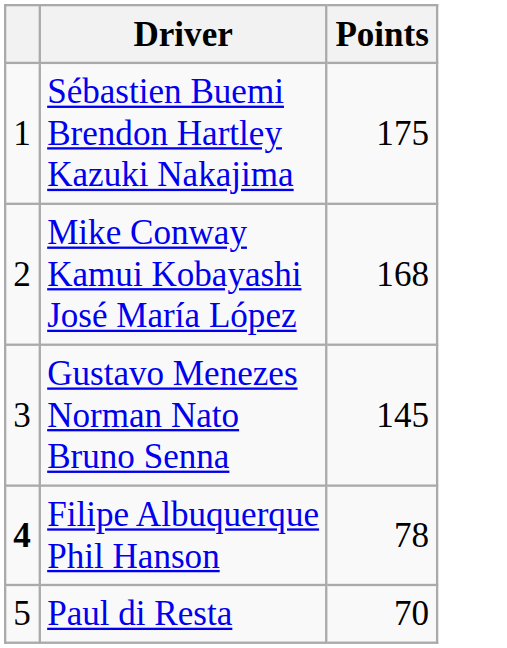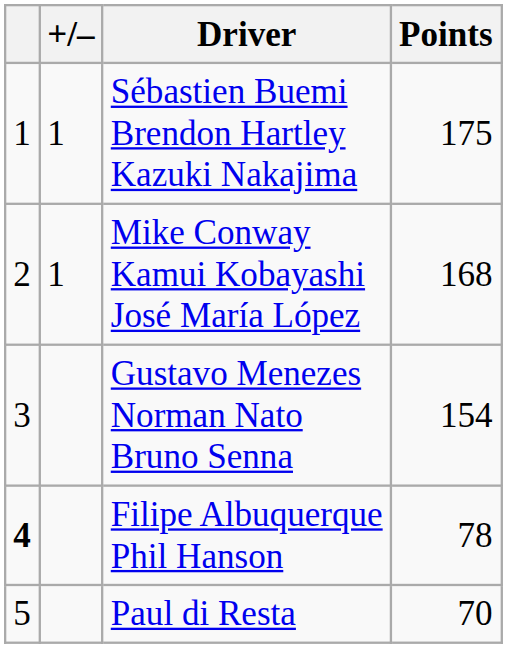 <table class="wikitable" style="font-size: 95%;">
 <tr>
 <th scope="col"></th>
+<th scope="col">+/–</th>
 <th scope="col">Driver</th>
 <th scope="col">Points</th>
 </tr>
 <tr>
 <td align="center">1</td>
+<td align="left"> 1</td>
 <td> <a href='#'>Sébastien Buemi</a><br> <a href='#'>Brendon Hartley</a><br> <a href='#'>Kazuki Nakajima</a></td>
 <td align="right">175</td>
 </tr>
 <tr>
 <td align="center">2</td>
+<td align="left"> 1</td>
 <td> <a href='#'>Mike Conway</a><br> <a href='#'>Kamui Kobayashi</a><br> <a href='#'>José María López</a></td>
 <td align="right">168</td>
 </tr>
 <tr>
 <td align="center">3</td>
+<td align="left"></td>
 <td> <a href='#'>Gustavo Menezes</a><br> <a href='#'>Norman Nato</a><br> <a href='#'>Bruno Senna</a></td>
-<td align="right">145</td>
+<td align="right">154</td>
 </tr>
 <tr>
 <td align="center"><strong>4</strong></td>
+<td align="left"></td>
 <td> <a href='#'>Filipe Albuquerque</a><br> <a href='#'>Phil Hanson</a></td>
 <td align="right">78</td>
 </tr>
 <tr>
 <td align="center">5</td>
+<td align="left"></td>
 <td> <a href='#'>Paul di&nbsp;Resta</a></td>
 <td align="right">70</td>
 </tr>
 </table>
